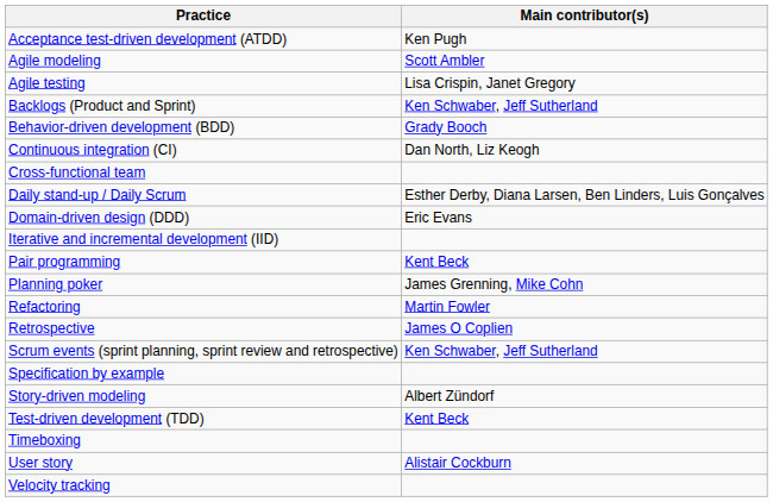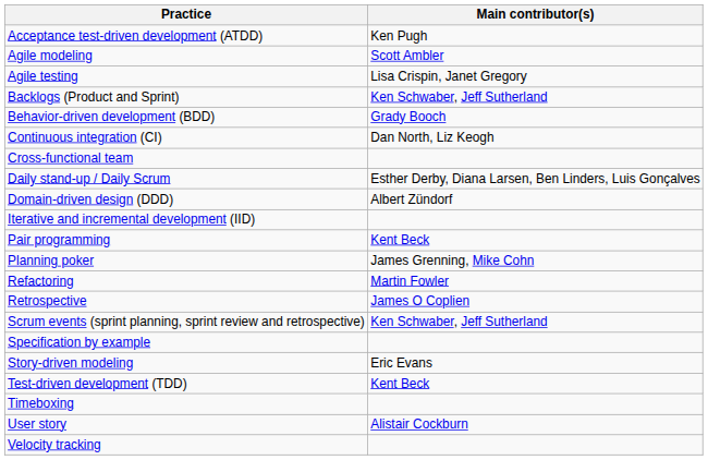 <table class="wikitable">
 <tr>
 <th>Practice</th>
 <th>Main contributor(s)</th>
 </tr>
 <tr>
 <td><a href='#'>Acceptance test-driven development</a> (ATDD)</td>
 <td>Ken Pugh</td>
 </tr>
 <tr>
 <td><a href='#'>Agile modeling</a></td>
 <td><a href='#'>Scott Ambler</a></td>
 </tr>
 <tr>
 <td><a href='#'>Agile testing</a></td>
 <td>Lisa Crispin, Janet Gregory</td>
 </tr>
 <tr>
 <td><a href='#'>Backlogs</a> (Product and Sprint)</td>
 <td><a href='#'>Ken Schwaber</a>, <a href='#'>Jeff Sutherland</a></td>
 </tr>
 <tr>
 <td><a href='#'>Behavior-driven development</a> (BDD)</td>
 <td><a href='#'>Grady Booch</a></td>
 </tr>
 <tr>
 <td><a href='#'>Continuous integration</a> (CI)</td>
 <td>Dan North, Liz Keogh</td>
 </tr>
 <tr>
 <td><a href='#'>Cross-functional team</a></td>
 <td></td>
 </tr>
 <tr>
 <td><a href='#'>Daily stand-up / Daily Scrum</a></td>
 <td>Esther Derby, Diana Larsen, Ben Linders, Luis Gonçalves</td>
 </tr>
 <tr>
 <td><a href='#'>Domain-driven design</a> (DDD)</td>
-<td>Eric Evans</td>
+<td>Albert Zündorf</td>
 </tr>
 <tr>
 <td><a href='#'>Iterative and incremental development</a> (IID)</td>
 <td></td>
 </tr>
 <tr>
 <td><a href='#'>Pair programming</a></td>
 <td><a href='#'>Kent Beck</a></td>
 </tr>
 <tr>
 <td><a href='#'>Planning poker</a></td>
 <td>James Grenning, <a href='#'>Mike Cohn</a></td>
 </tr>
 <tr>
 <td><a href='#'>Refactoring</a></td>
 <td><a href='#'>Martin Fowler</a></td>
 </tr>
 <tr>
 <td><a href='#'>Retrospective</a></td>
 <td><a href='#'>James O Coplien</a></td>
 </tr>
 <tr>
 <td><a href='#'>Scrum events</a> (sprint planning, sprint review and retrospective)</td>
 <td><a href='#'>Ken Schwaber</a>, <a href='#'>Jeff Sutherland</a></td>
 </tr>
 <tr>
 <td><a href='#'>Specification by example</a></td>
 <td></td>
 </tr>
 <tr>
 <td><a href='#'>Story-driven modeling</a></td>
-<td>Albert Zündorf</td>
+<td>Eric Evans</td>
 </tr>
 <tr>
 <td><a href='#'>Test-driven development</a> (TDD)</td>
 <td><a href='#'>Kent Beck</a></td>
 </tr>
 <tr>
 <td><a href='#'>Timeboxing</a></td>
 <td></td>
 </tr>
 <tr>
 <td><a href='#'>User story</a></td>
 <td><a href='#'>Alistair Cockburn</a></td>
 </tr>
 <tr>
 <td><a href='#'>Velocity tracking</a></td>
 <td></td>
 </tr>
 </table>
